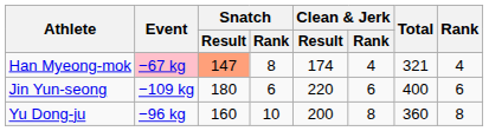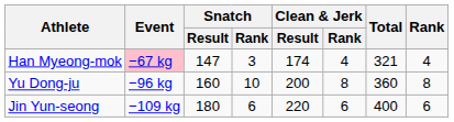 <table class="wikitable" style="font-size:90%; text-align:center">
 <tr>
 <th rowspan="2">Athlete</th>
 <th rowspan="2">Event</th>
 <th colspan="2">Snatch</th>
 <th colspan="2">Clean & Jerk</th>
 <th rowspan="2">Total</th>
 <th rowspan="2">Rank</th>
 </tr>
 <tr style="font-size:95%">
 <th>Result</th>
 <th>Rank</th>
 <th>Result</th>
 <th>Rank</th>
 </tr>
 <tr>
 <td style="text-align:left"><a href='#'>Han Myeong-mok</a></td>
 <td style="background: pink; text-align:left"><a href='#'>−67 kg</a></td>
-<td style="background: lightsalmon;">147</td>
-<td>8</td>
+<td>147</td>
+<td>3</td>
 <td>174</td>
 <td>4</td>
 <td>321</td>
 <td>4</td>
+</tr>
+<tr>
+<td style="text-align:left"><a href='#'>Yu Dong-ju</a></td>
+<td style="text-align:left"><a href='#'>−96 kg</a></td>
+<td>160</td>
+<td>10</td>
+<td>200</td>
+<td>8</td>
+<td>360</td>
+<td>8</td>
 </tr>
 <tr>
 <td style="text-align:left"><a href='#'>Jin Yun-seong</a></td>
 <td style="text-align:left"><a href='#'>−109 kg</a></td>
 <td>180</td>
 <td>6</td>
 <td>220</td>
 <td>6</td>
 <td>400</td>
 <td>6</td>
 </tr>
-<tr>
-<td style="text-align:left"><a href='#'>Yu Dong-ju</a></td>
-<td style="text-align:left"><a href='#'>−96 kg</a></td>
-<td>160</td>
-<td>10</td>
-<td>200</td>
-<td>8</td>
-<td>360</td>
-<td>8</td>
-</tr>
 </table>
